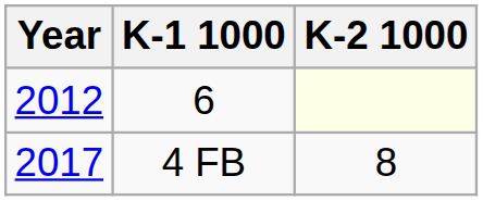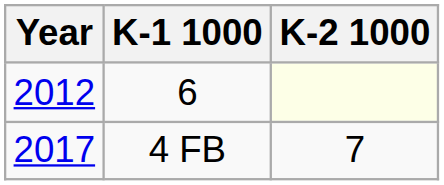 <table class="wikitable" style="text-align:center;">
 <tr>
 <th>Year</th>
 <th>K-1 1000</th>
 <th>K-2 1000</th>
 </tr>
 <tr>
 <td><a href='#'>2012</a></td>
 <td>6</td>
 <td style="background:#fdffe7"></td>
 </tr>
 <tr>
 <td><a href='#'>2017</a></td>
 <td>4 FB</td>
-<td>8</td>
+<td>7</td>
 </tr>
 </table>
